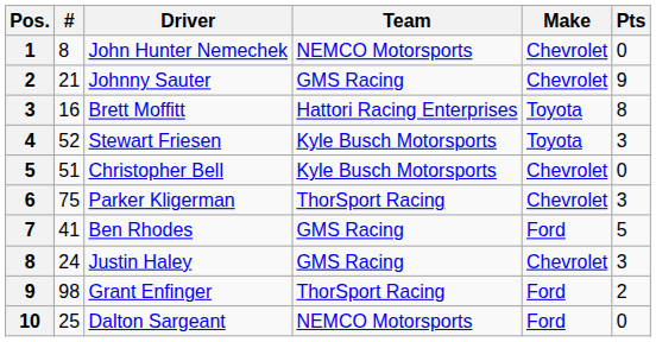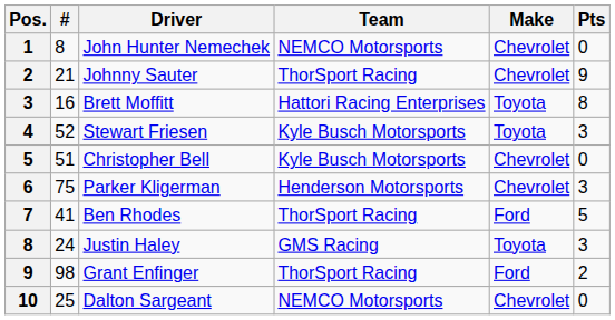 <table class="wikitable" style="font-size:95%">
 <tr>
 <th>Pos.</th>
 <th>#</th>
 <th>Driver</th>
 <th>Team</th>
 <th>Make</th>
 <th>Pts</th>
 </tr>
 <tr>
 <th>1</th>
 <td>8</td>
 <td><a href='#'>John Hunter Nemechek</a></td>
 <td><a href='#'>NEMCO Motorsports</a></td>
 <td><a href='#'>Chevrolet</a></td>
 <td>0</td>
 </tr>
 <tr>
 <th>2</th>
 <td>21</td>
 <td><a href='#'>Johnny Sauter</a></td>
-<td><a href='#'>GMS Racing</a></td>
+<td><a href='#'>ThorSport Racing</a></td>
 <td><a href='#'>Chevrolet</a></td>
 <td>9</td>
 </tr>
 <tr>
 <th>3</th>
 <td>16</td>
 <td><a href='#'>Brett Moffitt</a></td>
 <td><a href='#'>Hattori Racing Enterprises</a></td>
 <td><a href='#'>Toyota</a></td>
 <td>8</td>
 </tr>
 <tr>
 <th>4</th>
 <td>52</td>
 <td><a href='#'>Stewart Friesen</a></td>
 <td><a href='#'>Kyle Busch Motorsports</a></td>
 <td><a href='#'>Toyota</a></td>
 <td>3</td>
 </tr>
 <tr>
 <th>5</th>
 <td>51</td>
 <td><a href='#'>Christopher Bell</a></td>
 <td><a href='#'>Kyle Busch Motorsports</a></td>
 <td><a href='#'>Chevrolet</a></td>
 <td>0</td>
 </tr>
 <tr>
 <th>6</th>
 <td>75</td>
 <td><a href='#'>Parker Kligerman</a></td>
-<td><a href='#'>ThorSport Racing</a></td>
+<td><a href='#'>Henderson Motorsports</a></td>
 <td><a href='#'>Chevrolet</a></td>
 <td>3</td>
 </tr>
 <tr>
 <th>7</th>
 <td>41</td>
 <td><a href='#'>Ben Rhodes</a></td>
-<td><a href='#'>GMS Racing</a></td>
+<td><a href='#'>ThorSport Racing</a></td>
 <td><a href='#'>Ford</a></td>
 <td>5</td>
 </tr>
 <tr>
 <th>8</th>
 <td>24</td>
 <td><a href='#'>Justin Haley</a></td>
 <td><a href='#'>GMS Racing</a></td>
-<td><a href='#'>Chevrolet</a></td>
+<td><a href='#'>Toyota</a></td>
 <td>3</td>
 </tr>
 <tr>
 <th>9</th>
 <td>98</td>
 <td><a href='#'>Grant Enfinger</a></td>
 <td><a href='#'>ThorSport Racing</a></td>
 <td><a href='#'>Ford</a></td>
 <td>2</td>
 </tr>
 <tr>
 <th>10</th>
 <td>25</td>
 <td><a href='#'>Dalton Sargeant</a></td>
 <td><a href='#'>NEMCO Motorsports</a></td>
-<td><a href='#'>Ford</a></td>
+<td><a href='#'>Chevrolet</a></td>
 <td>0</td>
 </tr>
 </table>
